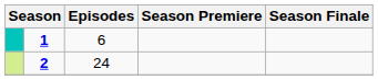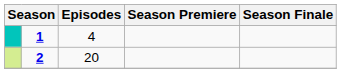 <table class="wikitable">
 <tr>
 <th colspan="2">Season</th>
 <th>Episodes</th>
 <th>Season Premiere</th>
 <th>Season Finale</th>
 </tr>
 <tr>
 <td style="background:#01C5BB; height:5px;"></td>
 <td style="text-align:center;"><strong><a href='#'>1</a></strong></td>
-<td style="text-align:center;">6</td>
+<td style="text-align:center;">4</td>
 <td style="text-align:center;"></td>
 <td style="text-align:center;"></td>
 </tr>
 <tr>
 <td style="background:#D4ED91; height:5px;"></td>
 <td style="text-align:center;"><strong><a href='#'>2</a></strong></td>
-<td style="text-align:center;">24</td>
+<td style="text-align:center;">20</td>
 <td style="text-align:center;"></td>
 <td style="text-align:center;"></td>
 </tr>
 <tr>
 </tr>
 </table>
